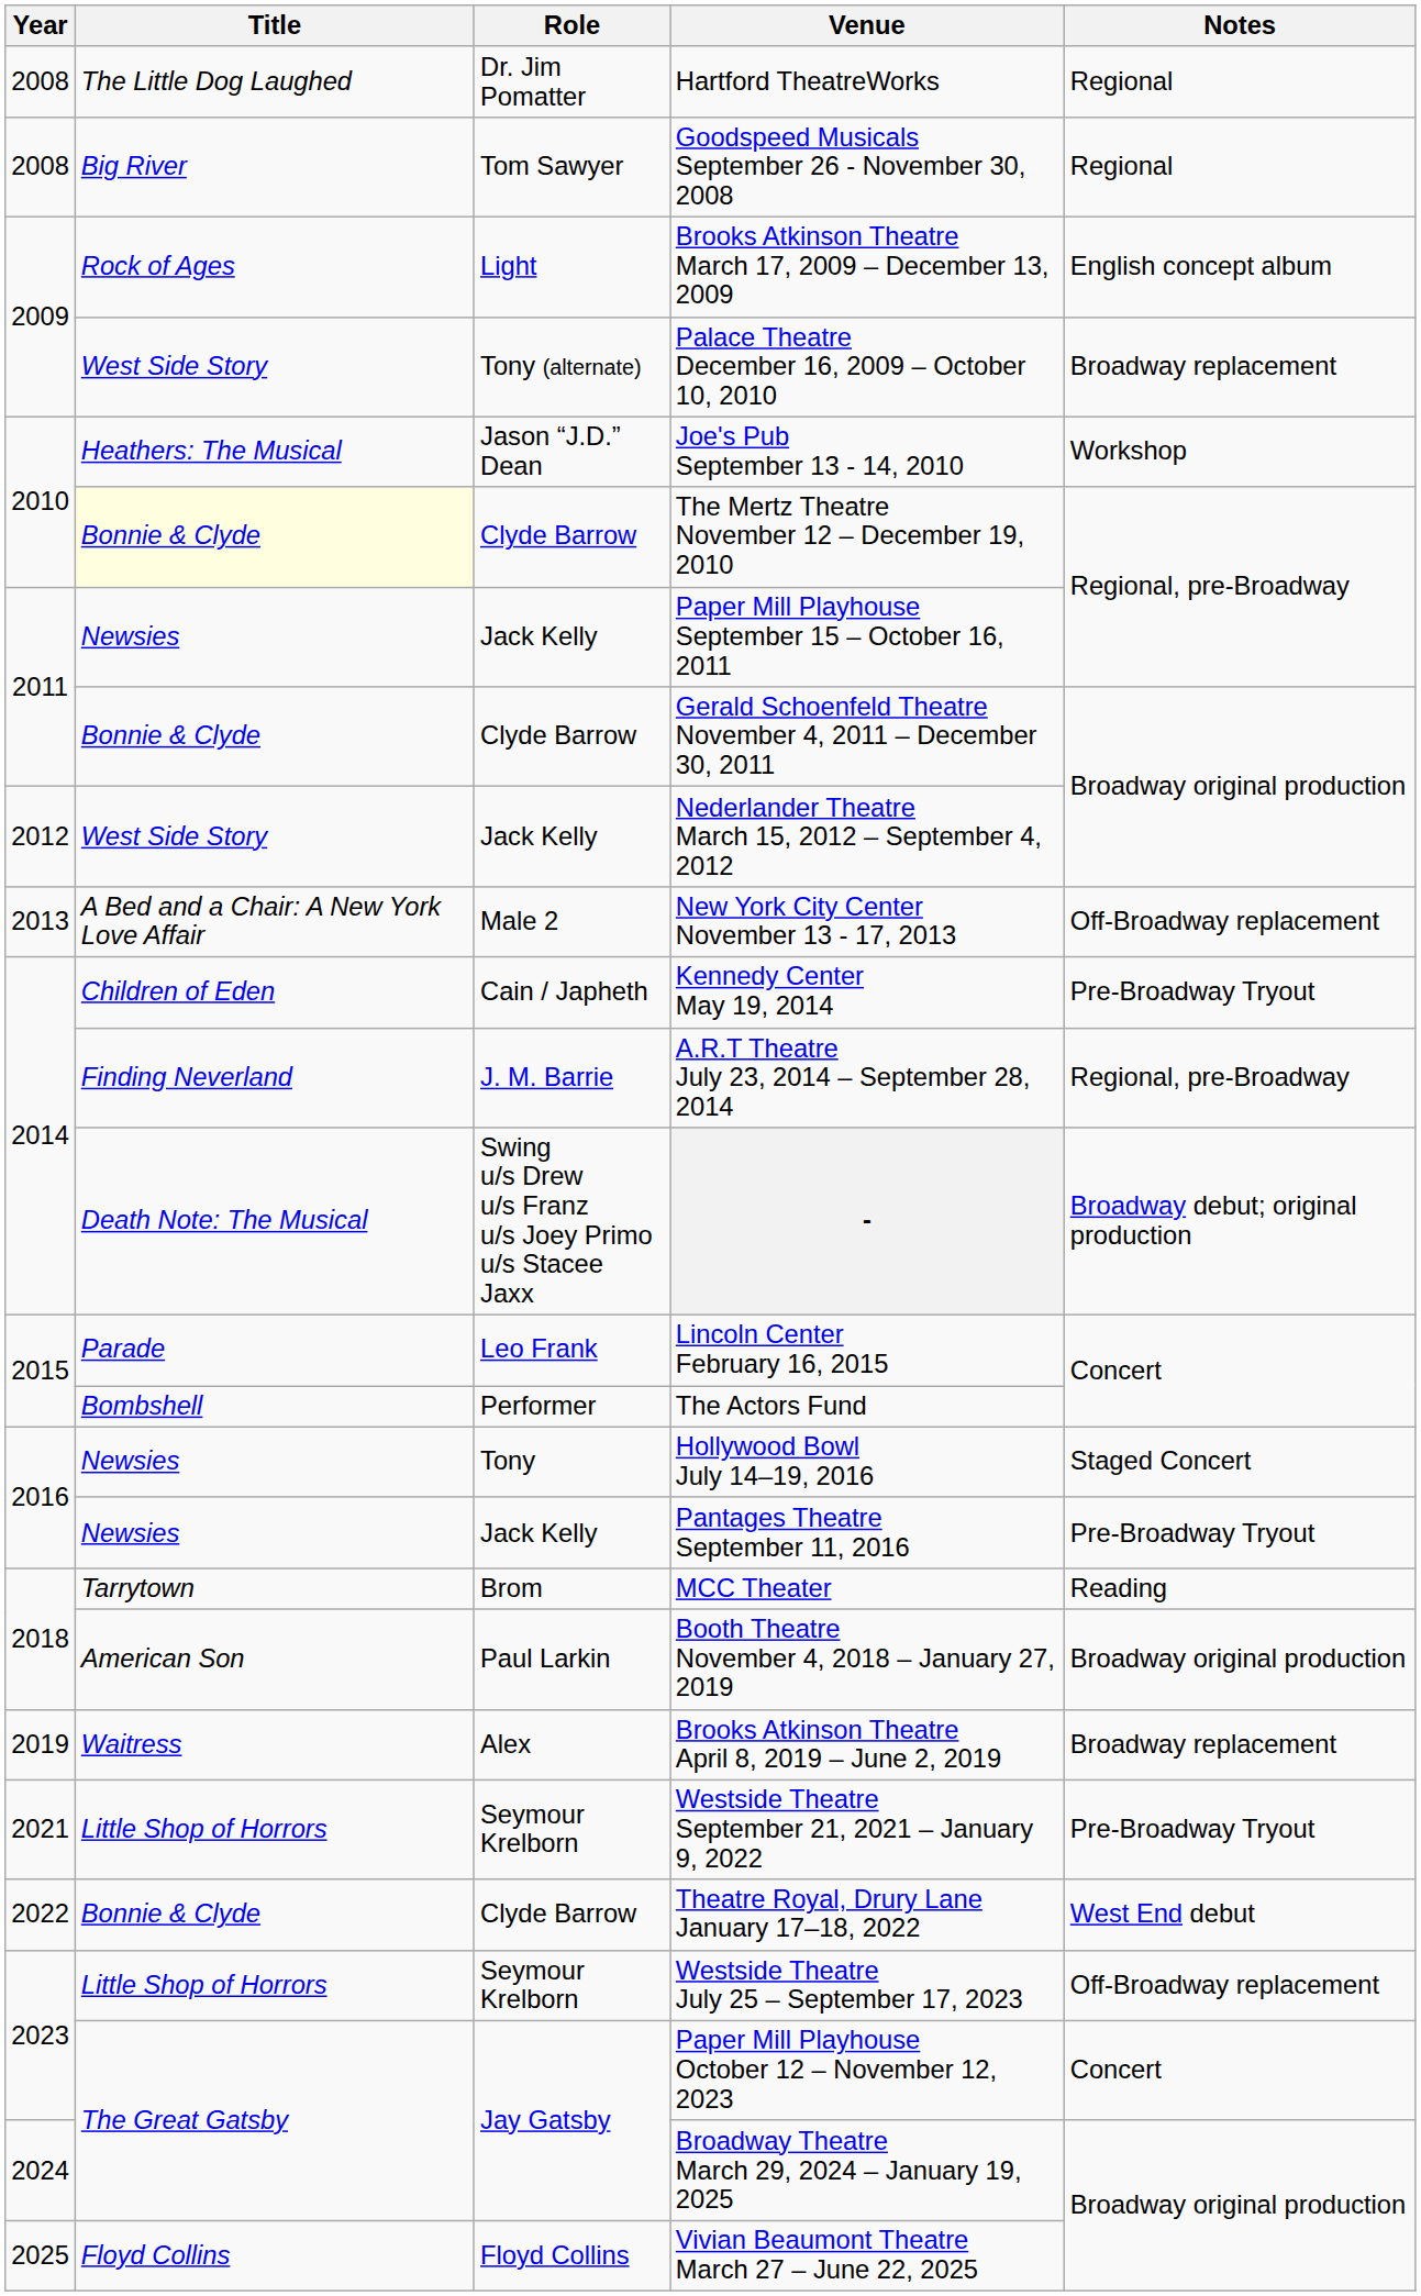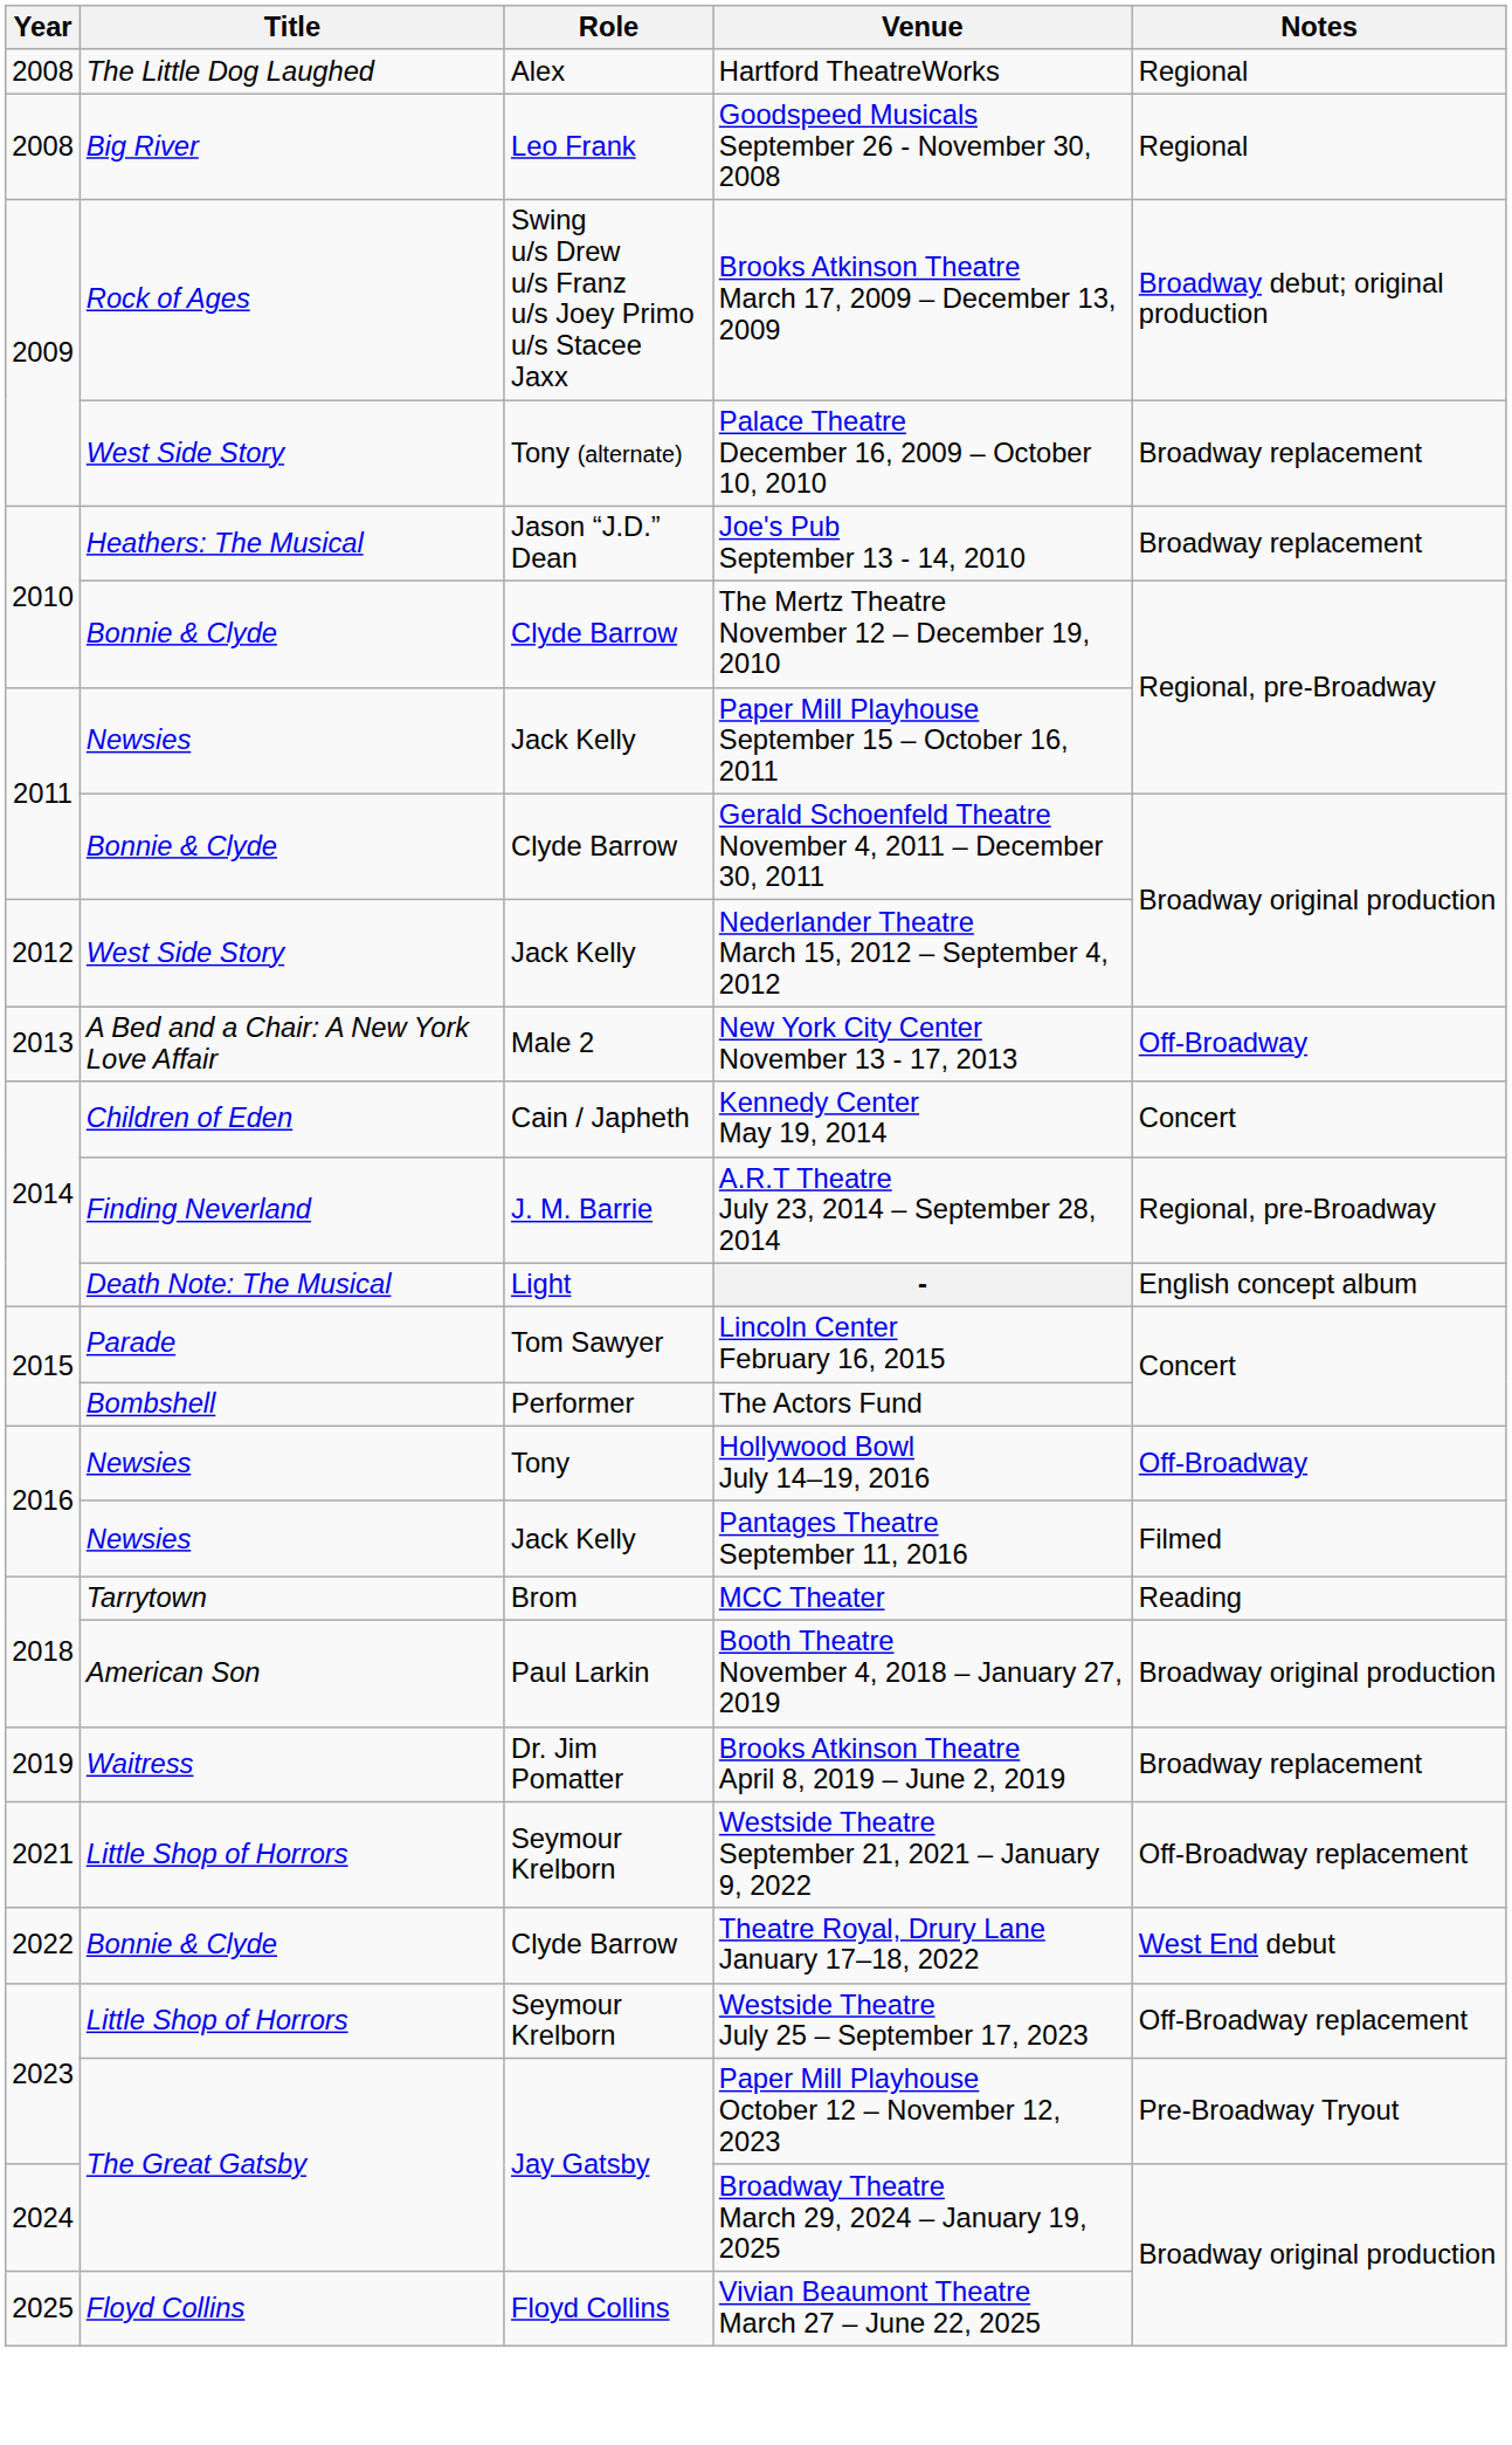 <table class="wikitable" style="font-size:90%width:60%;">
 <tr style="text-align:center;">
 <th>Year</th>
 <th>Title</th>
 <th>Role</th>
 <th>Venue</th>
 <th>Notes</th>
 </tr>
 <tr>
 <td style="text-align:center;">2008</td>
 <td><em>The Little Dog Laughed</em></td>
-<td>Dr. Jim Pomatter</td>
+<td>Alex</td>
 <td>Hartford TheatreWorks</td>
 <td>Regional</td>
 </tr>
 <tr>
 <td style="text-align:center;">2008</td>
 <td><em><a href='#'>Big River</a></em></td>
-<td>Tom Sawyer</td>
+<td><a href='#'>Leo Frank</a></td>
 <td><a href='#'>Goodspeed Musicals</a> <br> September 26 - November 30, 2008</td>
 <td>Regional</td>
 </tr>
 <tr>
 <td rowspan=2 style="text-align:center;">2009</td>
 <td><em><a href='#'>Rock of Ages</a></em></td>
-<td><a href='#'>Light</a></td>
+<td>Swing<br>u/s Drew<br>u/s Franz<br>u/s Joey Primo<br>u/s Stacee Jaxx</td>
 <td><a href='#'>Brooks Atkinson Theatre</a> <br>March 17, 2009 – December 13, 2009</td>
-<td>English concept album</td>
+<td><a href='#'>Broadway</a> debut; original production</td>
 </tr>
 <tr>
 <td><em><a href='#'>West Side Story</a></em></td>
 <td>Tony <small>(alternate)</small></td>
 <td><a href='#'>Palace Theatre</a> <br>December 16, 2009 – October 10, 2010</td>
 <td>Broadway replacement</td>
 </tr>
 <tr>
 <td rowspan=2 style="text-align:center;">2010</td>
 <td><em><a href='#'>Heathers: The Musical</a></em></td>
 <td>Jason “J.D.” Dean</td>
 <td><a href='#'>Joe's Pub</a> <br> September 13 - 14, 2010</td>
-<td>Workshop</td>
+<td>Broadway replacement</td>
 </tr>
 <tr>
-<td style="background: lightyellow;"><em><a href='#'>Bonnie & Clyde</a></em></td>
+<td><em><a href='#'>Bonnie & Clyde</a></em></td>
 <td><a href='#'>Clyde Barrow</a></td>
 <td>The Mertz Theatre <br>November 12 – December 19, 2010</td>
 <td rowspan=2>Regional, pre-Broadway</td>
 </tr>
 <tr>
 <td rowspan=2 style="text-align:center;">2011</td>
 <td><em><a href='#'>Newsies</a></em></td>
 <td>Jack Kelly</td>
 <td><a href='#'>Paper Mill Playhouse</a> <br>September 15 – October 16, 2011</td>
 </tr>
 <tr>
 <td><em><a href='#'>Bonnie & Clyde</a></em></td>
 <td>Clyde Barrow</td>
 <td><a href='#'>Gerald Schoenfeld Theatre</a> <br>November 4, 2011 – December 30, 2011</td>
 <td rowspan=2>Broadway original production</td>
 </tr>
 <tr>
 <td style="text-align:center;">2012</td>
 <td><em><a href='#'>West Side Story</a></em></td>
 <td>Jack Kelly</td>
 <td><a href='#'>Nederlander Theatre</a> <br>March 15, 2012 – September 4, 2012</td>
 </tr>
 <tr>
 <td style="text-align:center;">2013</td>
 <td><em>A Bed and a Chair: A New York Love Affair</em></td>
 <td>Male 2</td>
 <td><a href='#'>New York City Center</a> <br> November 13 - 17, 2013</td>
-<td>Off-Broadway replacement</td>
+<td><a href='#'>Off-Broadway</a></td>
 </tr>
 <tr>
 <td rowspan=3 style="text-align:center;">2014</td>
 <td><em><a href='#'>Children of Eden</a></em></td>
 <td>Cain / Japheth</td>
 <td><a href='#'>Kennedy Center</a><br>May 19, 2014</td>
-<td>Pre-Broadway Tryout</td>
+<td>Concert</td>
 </tr>
 <tr>
 <td><em><a href='#'>Finding Neverland</a></em></td>
 <td><a href='#'>J. M. Barrie</a></td>
 <td><a href='#'>A.R.T Theatre</a> <br>July 23, 2014 – September 28, 2014</td>
 <td>Regional, pre-Broadway</td>
 </tr>
 <tr>
 <td><em><a href='#'>Death Note: The Musical</a></em></td>
-<td>Swing<br>u/s Drew<br>u/s Franz<br>u/s Joey Primo<br>u/s Stacee Jaxx</td>
+<td><a href='#'>Light</a></td>
 <th>-</th>
-<td><a href='#'>Broadway</a> debut; original production</td>
+<td>English concept album</td>
 </tr>
 <tr>
 <td rowspan=2 style="text-align:center;">2015</td>
 <td><a href='#'><em>Parade</em></a></td>
-<td><a href='#'>Leo Frank</a></td>
+<td>Tom Sawyer</td>
 <td><a href='#'>Lincoln Center</a><br>February 16, 2015</td>
 <td rowspan=2>Concert</td>
 </tr>
 <tr>
 <td><a href='#'><em>Bombshell</em></a></td>
 <td>Performer</td>
 <td>The Actors Fund</td>
 </tr>
 <tr>
 <td rowspan=2 style="text-align:center;">2016</td>
 <td><em><a href='#'>Newsies</a></em></td>
 <td>Tony</td>
 <td><a href='#'>Hollywood Bowl</a><br>July 14–19, 2016</td>
-<td>Staged Concert</td>
+<td><a href='#'>Off-Broadway</a></td>
 </tr>
 <tr>
 <td><em><a href='#'>Newsies</a></em></td>
 <td>Jack Kelly</td>
 <td><a href='#'>Pantages Theatre</a><br>September 11, 2016</td>
-<td>Pre-Broadway Tryout</td>
+<td>Filmed</td>
 </tr>
 <tr>
 <td rowspan=2 style="text-align:center;">2018</td>
 <td><em>Tarrytown</em></td>
 <td>Brom</td>
 <td><a href='#'>MCC Theater</a></td>
 <td>Reading</td>
 </tr>
 <tr>
 <td><em>American Son</em></td>
 <td>Paul Larkin</td>
 <td><a href='#'>Booth Theatre</a> <br>November 4, 2018 – January 27, 2019</td>
 <td>Broadway original production</td>
 </tr>
 <tr>
 <td style="text-align:center;">2019</td>
 <td><em><a href='#'>Waitress</a></em></td>
-<td>Alex</td>
+<td>Dr. Jim Pomatter</td>
 <td><a href='#'>Brooks Atkinson Theatre</a> <br>April 8, 2019 – June 2, 2019</td>
 <td>Broadway replacement</td>
 </tr>
 <tr>
 <td style="text-align:center;">2021</td>
 <td><em><a href='#'>Little Shop of Horrors</a></em></td>
 <td>Seymour Krelborn</td>
 <td><a href='#'>Westside Theatre</a> <br>September 21, 2021 – January 9, 2022</td>
-<td>Pre-Broadway Tryout</td>
+<td>Off-Broadway replacement</td>
 </tr>
 <tr>
 <td style="text-align:center;">2022</td>
 <td><em><a href='#'>Bonnie & Clyde</a></em></td>
 <td>Clyde Barrow</td>
 <td><a href='#'>Theatre Royal, Drury Lane</a> <br> January 17–18, 2022</td>
 <td><a href='#'>West End</a> debut</td>
 </tr>
 <tr>
 <td rowspan=2 style="text-align:center;">2023</td>
 <td><em><a href='#'>Little Shop of Horrors</a></em></td>
 <td>Seymour Krelborn</td>
 <td><a href='#'>Westside Theatre</a> <br> July 25 – September 17, 2023</td>
 <td>Off-Broadway replacement</td>
 </tr>
 <tr>
 <td rowspan=2><em><a href='#'>The Great Gatsby</a></em></td>
 <td rowspan=2><a href='#'>Jay Gatsby</a></td>
 <td><a href='#'>Paper Mill Playhouse</a> <br> October 12 – November 12, 2023</td>
-<td>Concert</td>
+<td>Pre-Broadway Tryout</td>
 </tr>
 <tr>
 <td style="text-align:center;">2024</td>
 <td><a href='#'>Broadway Theatre</a><br> March 29, 2024 – January 19, 2025</td>
 <td rowspan=2>Broadway original production</td>
 </tr>
 <tr>
 <td style="text-align:center;">2025</td>
 <td><em><a href='#'>Floyd Collins</a></em></td>
 <td><a href='#'>Floyd Collins</a></td>
 <td><a href='#'>Vivian Beaumont Theatre</a><br>March 27 – June 22, 2025</td>
 </tr>
 </table>
